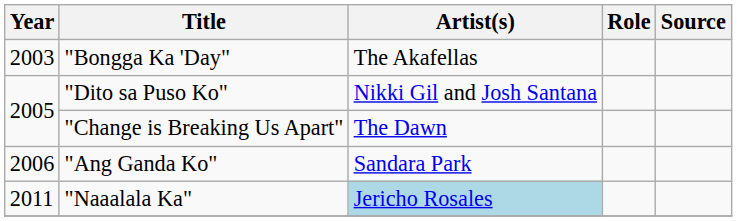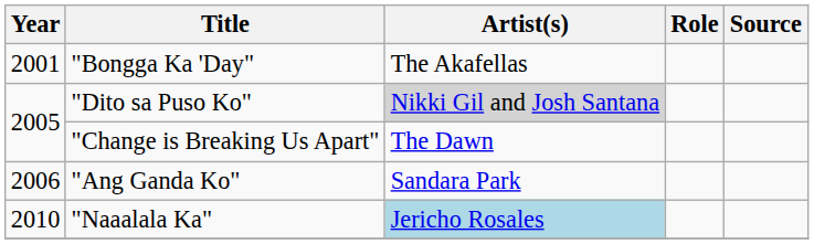 <table class="wikitable sortable" >
 <tr>
 <th>Year</th>
 <th>Title</th>
 <th>Artist(s)</th>
 <th>Role</th>
 <th class="unsortable">Source </th>
 </tr>
 <tr>
-<td>2003</td>
+<td>2001</td>
 <td>"Bongga Ka 'Day"</td>
 <td>The Akafellas</td>
 <td></td>
 <td></td>
 </tr>
 <tr>
 <td rowspan="2">2005</td>
 <td>"Dito sa Puso Ko"</td>
-<td><a href='#'>Nikki Gil</a> and <a href='#'>Josh Santana</a></td>
+<td style="background: lightgrey;"><a href='#'>Nikki Gil</a> and <a href='#'>Josh Santana</a></td>
 <td></td>
 <td></td>
 </tr>
 <tr>
 <td>"Change is Breaking Us Apart"</td>
 <td><a href='#'>The Dawn</a></td>
 <td></td>
 <td></td>
 </tr>
 <tr>
 <td>2006</td>
 <td>"Ang Ganda Ko"</td>
 <td><a href='#'>Sandara Park</a></td>
 <td></td>
 <td></td>
 </tr>
 <tr>
-<td>2011</td>
+<td>2010</td>
 <td>"Naaalala Ka"</td>
 <td style="background: lightblue;"><a href='#'>Jericho Rosales</a></td>
 <td></td>
 <td></td>
 </tr>
 <tr>
 </tr>
 </table>
